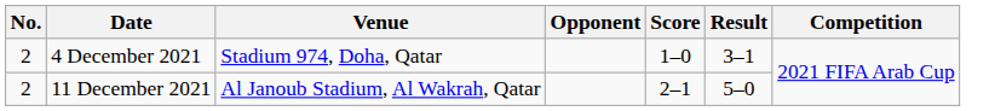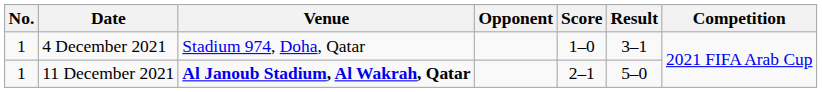 <table class="wikitable sortable">
 <tr>
 <th scope="col">No.</th>
 <th scope="col">Date</th>
 <th scope="col">Venue</th>
 <th scope="col">Opponent</th>
 <th scope="col">Score</th>
 <th scope="col">Result</th>
 <th scope="col">Competition</th>
 </tr>
 <tr>
-<td align="center">2</td>
+<td align="center">1</td>
 <td>4 December 2021</td>
 <td><a href='#'>Stadium 974</a>, <a href='#'>Doha</a>, Qatar</td>
 <td></td>
 <td align="center">1–0</td>
 <td align="center">3–1 </td>
 <td rowspan="2"><a href='#'>2021 FIFA Arab Cup</a></td>
 </tr>
 <tr>
-<td align="center">2</td>
+<td align="center">1</td>
 <td>11 December 2021</td>
-<td><a href='#'>Al Janoub Stadium</a>, <a href='#'>Al Wakrah</a>, Qatar</td>
+<td><strong><a href='#'>Al Janoub Stadium</a>, <a href='#'>Al Wakrah</a>, Qatar</strong></td>
 <td></td>
 <td align="center">2–1</td>
 <td align="center">5–0</td>
 </tr>
 </table>
